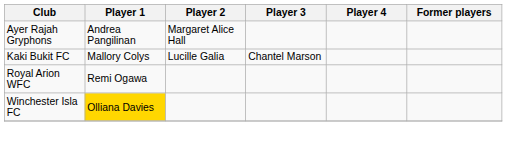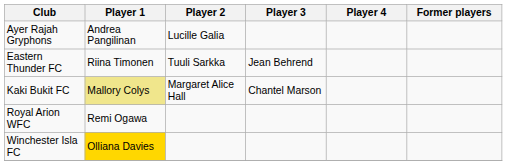 <table class="wikitable sortable" style="font-size:90%;">
 <tr>
 <th style="width:105px;">Club</th>
 <th style="width:105px;">Player 1</th>
 <th style="width:105px;">Player 2</th>
 <th style="width:105px;">Player 3</th>
 <th style="width:105px;">Player 4</th>
 <th style="width:125px;">Former players</th>
 </tr>
 <tr>
 <td>Ayer Rajah Gryphons</td>
 <td> Andrea Pangilinan</td>
-<td>Margaret Alice Hall</td>
+<td> Lucille Galia</td>
 <td></td>
 <td></td>
 <td></td>
 </tr>
 <tr>
+<td>Eastern Thunder FC</td>
+<td> Riina Timonen</td>
+<td> Tuuli Sarkka</td>
+<td> Jean Behrend</td>
+<td></td>
+<td></td>
+</tr>
+<tr>
 <td>Kaki Bukit FC</td>
-<td>Mallory Colys</td>
-<td> Lucille Galia</td>
+<td style="background: khaki;">Mallory Colys</td>
+<td>Margaret Alice Hall</td>
 <td>Chantel Marson</td>
 <td></td>
 <td></td>
 </tr>
 <tr>
 <td>Royal Arion WFC</td>
 <td> Remi Ogawa</td>
 <td></td>
 <td></td>
 <td></td>
 <td></td>
 </tr>
 <tr>
 <td>Winchester Isla FC</td>
 <td style="background: gold;"> Olliana Davies</td>
 <td></td>
 <td></td>
 <td></td>
 <td></td>
 </tr>
 <tr>
 </tr>
 </table>
